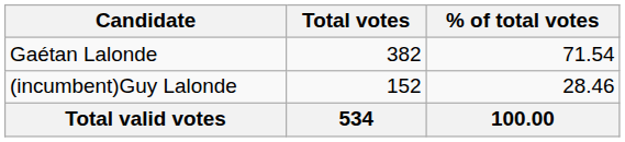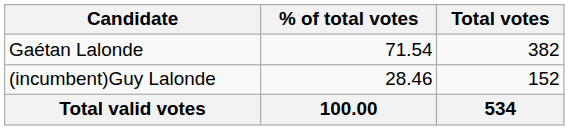 <table class="wikitable" width="475">
 <tr>
 <th align="left">Candidate</th>
+<th align="right">% of total votes</th>
 <th align="right">Total votes</th>
-<th align="right">% of total votes</th>
 </tr>
 <tr>
 <td align="left">Gaétan Lalonde</td>
+<td align="right">71.54</td>
 <td align="right">382</td>
-<td align="right">71.54</td>
 </tr>
 <tr>
 <td align="left">(incumbent)Guy Lalonde</td>
+<td align="right">28.46</td>
 <td align="right">152</td>
-<td align="right">28.46</td>
 </tr>
 <tr bgcolor="#EEEEEE">
 <th align="left">Total valid votes</th>
+<th align="right"><strong>100.00</strong></th>
 <th align="right"><strong>534</strong></th>
-<th align="right"><strong>100.00</strong></th>
 </tr>
 </table>
